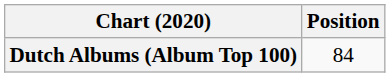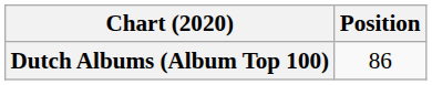 <table class="wikitable plainrowheaders" style="text-align:center">
 <tr>
 <th scope="col">Chart (2020)</th>
 <th scope="col">Position</th>
 </tr>
 <tr>
 <th scope="row">Dutch Albums (Album Top 100)</th>
-<td>84</td>
+<td>86</td>
 </tr>
 </table>
